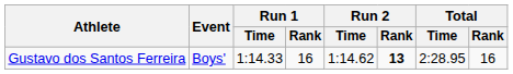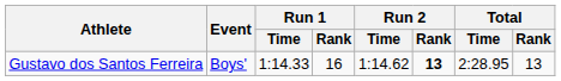 <table class="wikitable" style="font-size:90%">
 <tr>
 <th rowspan="2">Athlete</th>
 <th rowspan="2">Event</th>
 <th colspan="2">Run 1</th>
 <th colspan="2">Run 2</th>
 <th colspan="2">Total</th>
 </tr>
 <tr style="font-size:95%">
 <th>Time</th>
 <th>Rank</th>
 <th>Time</th>
 <th>Rank</th>
 <th>Time</th>
 <th>Rank</th>
 </tr>
 <tr align=center>
 <td align=left><a href='#'>Gustavo dos Santos Ferreira</a></td>
 <td align=left><a href='#'>Boys'</a></td>
 <td>1:14.33</td>
 <td>16</td>
 <td>1:14.62</td>
 <td><strong>13</strong></td>
 <td>2:28.95</td>
-<td>16</td>
+<td>13</td>
 </tr>
 </table>
